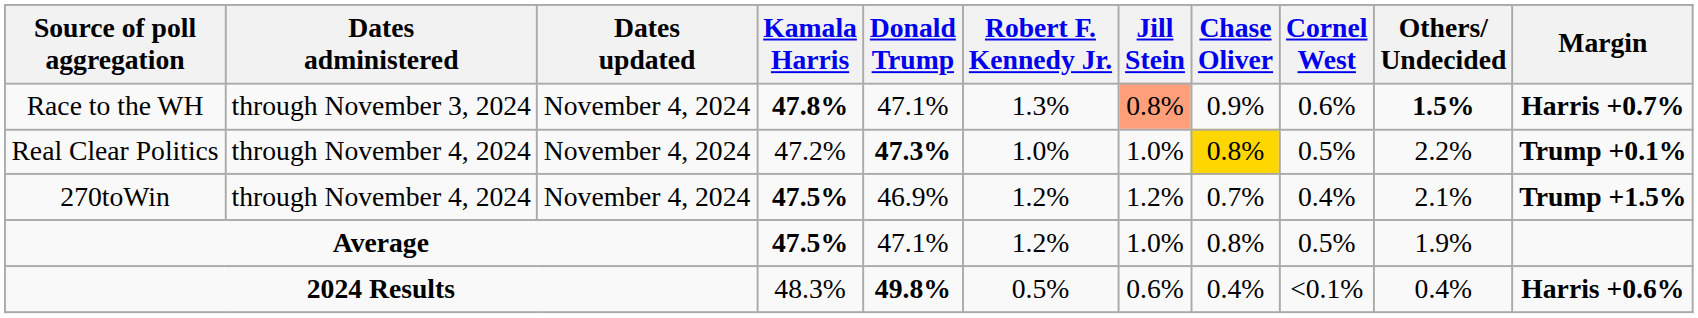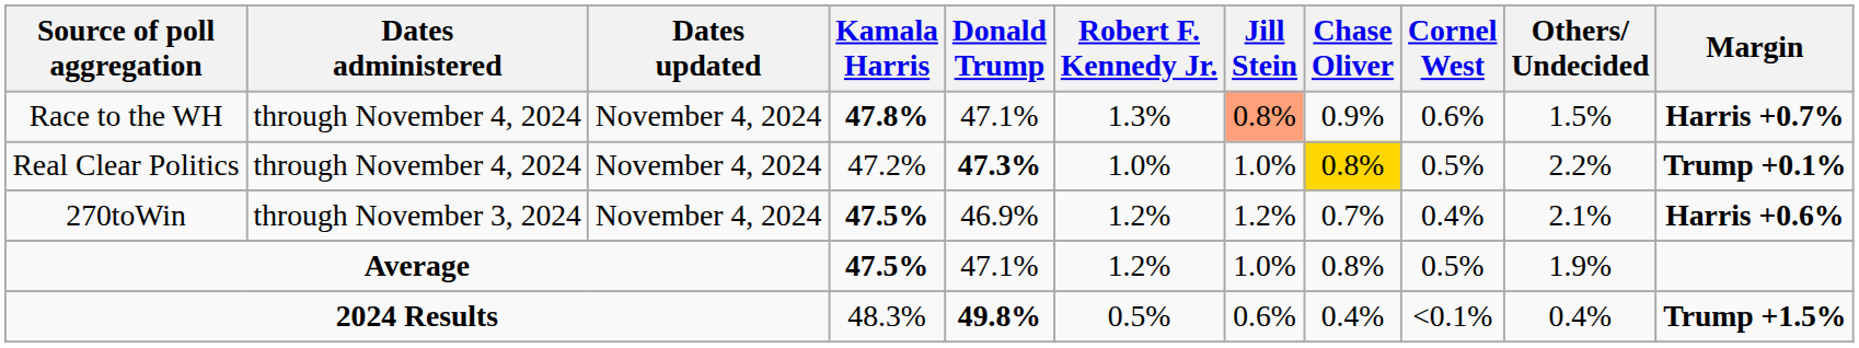 <table class="wikitable sortable mw-datatable" style="text-align:center;font-size:90%;line-height:17px">
 <tr>
 <th>Source of poll<br>aggregation</th>
 <th>Dates<br>administered</th>
 <th>Dates<br>updated</th>
 <th class="unsortable"><a href='#'>Kamala <br>Harris</a><br><small></small></th>
 <th class="unsortable"><a href='#'>Donald<br>Trump</a><br><small></small></th>
 <th class="unsortable"><a href='#'>Robert F.<br>Kennedy Jr.</a><br><small></small></th>
 <th class="unsortable"><a href='#'>Jill<br>Stein</a><br><small></small></th>
 <th class="unsortable"><a href='#'>Chase<br>Oliver</a><br><small></small></th>
 <th class="unsortable"><a href='#'>Cornel<br>West</a><br><small></small></th>
 <th class="unsortable">Others/<br>Undecided<br></th>
 <th>Margin</th>
 </tr>
 <tr>
 <td>Race to the WH</td>
-<td>through November 3, 2024</td>
+<td>through November 4, 2024</td>
 <td>November 4, 2024</td>
 <td><strong>47.8%</strong></td>
 <td>47.1%</td>
 <td>1.3%</td>
 <td style="background: lightsalmon;">0.8%</td>
 <td>0.9%</td>
 <td>0.6%</td>
-<td><strong>1.5%</strong></td>
+<td>1.5%</td>
 <td><strong>Harris +0.7%</strong></td>
 </tr>
 <tr>
 <td>Real Clear Politics</td>
 <td>through November 4, 2024</td>
 <td>November 4, 2024</td>
 <td>47.2%</td>
 <td><strong>47.3%</strong></td>
 <td>1.0%</td>
 <td>1.0%</td>
 <td style="background: gold;">0.8%</td>
 <td>0.5%</td>
 <td>2.2%</td>
 <td><strong>Trump +0.1%</strong></td>
 </tr>
 <tr>
 <td>270toWin</td>
-<td>through November 4, 2024</td>
+<td>through November 3, 2024</td>
 <td>November 4, 2024</td>
 <td><strong>47.5%</strong></td>
 <td>46.9%</td>
 <td>1.2%</td>
 <td>1.2%</td>
 <td>0.7%</td>
 <td>0.4%</td>
 <td>2.1%</td>
-<td><strong>Trump +1.5%</strong></td>
+<td><strong>Harris +0.6%</strong></td>
 </tr>
 <tr>
 <td colspan="3"><strong>Average</strong></td>
 <td><strong>47.5%</strong></td>
 <td>47.1%</td>
 <td>1.2%</td>
 <td>1.0%</td>
 <td>0.8%</td>
 <td>0.5%</td>
 <td>1.9%</td>
 <td></td>
 </tr>
 <tr>
 <td colspan="3"><strong>2024 Results</strong></td>
 <td>48.3%</td>
 <td><strong>49.8%</strong></td>
 <td>0.5%</td>
 <td>0.6%</td>
 <td>0.4%</td>
 <td><0.1%</td>
 <td>0.4%</td>
-<td><strong>Harris +0.6%</strong></td>
+<td><strong>Trump +1.5%</strong></td>
 </tr>
 </table>
